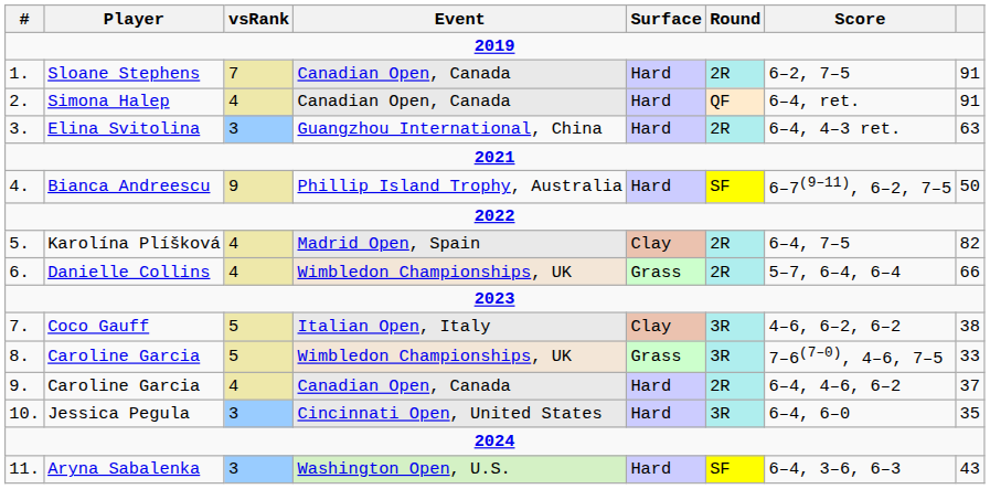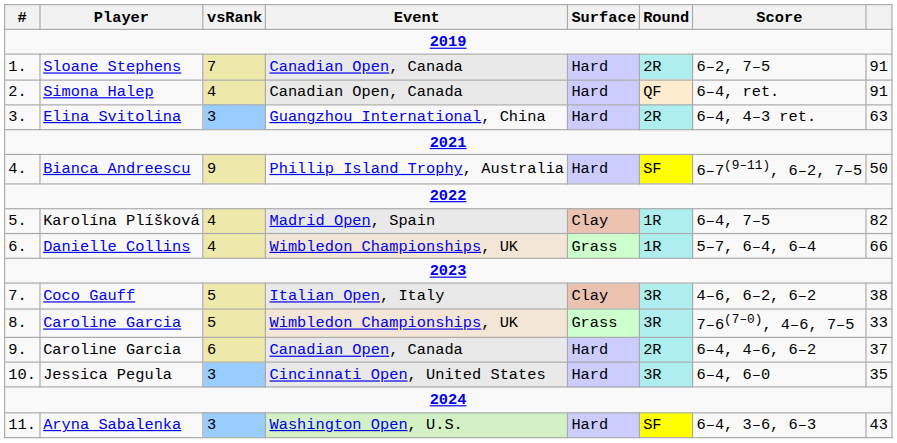 <table class="wikitable sortable">
 <tr>
 <th>#</th>
 <th>Player</th>
 <th>vsRank</th>
 <th>Event</th>
 <th>Surface</th>
 <th>Round</th>
 <th class="unsortable">Score</th>
 <th></th>
 </tr>
 <tr>
 <td colspan="10" style="text-align:center"><strong><a href='#'>2019</a></strong></td>
 </tr>
 <tr>
 <td>1.</td>
 <td> <a href='#'>Sloane Stephens</a></td>
 <td bgcolor="eee8aa">7</td>
 <td bgcolor="e9e9e9"><a href='#'>Canadian Open</a>, Canada</td>
 <td bgcolor="ccccff">Hard</td>
 <td style="background:#afeeee;">2R</td>
 <td>6–2, 7–5</td>
 <td>91</td>
 </tr>
 <tr>
 <td>2.</td>
 <td> <a href='#'>Simona Halep</a></td>
 <td bgcolor="eee8aa">4</td>
 <td bgcolor="e9e9e9">Canadian Open, Canada</td>
 <td bgcolor="ccccff">Hard</td>
 <td bgcolor="ffebcd">QF</td>
 <td>6–4, ret.</td>
 <td>91</td>
 </tr>
 <tr>
 <td>3.</td>
 <td> <a href='#'>Elina Svitolina</a></td>
 <td bgcolor="99ccff">3</td>
 <td><a href='#'>Guangzhou International</a>, China</td>
 <td bgcolor="ccccff">Hard</td>
 <td style="background:#afeeee;">2R</td>
 <td>6–4, 4–3 ret.</td>
 <td>63</td>
 </tr>
 <tr>
 <td colspan="10" align="center"><strong><a href='#'>2021</a></strong></td>
 </tr>
 <tr>
 <td>4.</td>
 <td> <a href='#'>Bianca Andreescu</a></td>
 <td bgcolor="eee8aa">9</td>
 <td><a href='#'>Phillip Island Trophy</a>, Australia</td>
 <td bgcolor="ccccff">Hard</td>
 <td bgcolor="yellow">SF</td>
 <td>6–7<sup>(9–11)</sup>, 6–2, 7–5</td>
 <td>50</td>
 </tr>
 <tr>
 <td colspan="10" align="center"><strong><a href='#'>2022</a></strong></td>
 </tr>
 <tr>
 <td>5.</td>
 <td> Karolína Plíšková</td>
 <td bgcolor="eee8AA">4</td>
 <td bgcolor="e9e9e9"><a href='#'>Madrid Open</a>, Spain</td>
 <td bgcolor="ebc2af">Clay</td>
-<td style="background:#afeeee;">2R</td>
+<td style="background:#afeeee;">1R</td>
 <td>6–4, 7–5</td>
 <td>82</td>
 </tr>
 <tr>
 <td>6.</td>
 <td> <a href='#'>Danielle Collins</a></td>
 <td bgcolor="eee8aa">4</td>
 <td style="background:#f3e6d7;"><a href='#'>Wimbledon Championships</a>, UK</td>
 <td bgcolor="#cfc">Grass</td>
-<td style="background:#afeeee;">2R</td>
+<td style="background:#afeeee;">1R</td>
 <td>5–7, 6–4, 6–4</td>
 <td>66</td>
 </tr>
 <tr>
 <td colspan="10" align="center"><strong><a href='#'>2023</a></strong></td>
 </tr>
 <tr>
 <td>7.</td>
 <td> <a href='#'>Coco Gauff</a></td>
 <td bgcolor=eee8aa>5</td>
 <td bgcolor=e9e9e9><a href='#'>Italian Open</a>, Italy</td>
 <td bgcolor=#ebc2af>Clay</td>
 <td style="background:#afeeee;">3R</td>
 <td>4–6, 6–2, 6–2</td>
 <td>38</td>
 </tr>
 <tr>
 <td>8.</td>
 <td> <a href='#'>Caroline Garcia</a></td>
 <td bgcolor=eee8aa>5</td>
 <td bgcolor=f3e6d7><a href='#'>Wimbledon Championships</a>, UK</td>
 <td bgcolor=#cfc>Grass</td>
 <td style="background:#afeeee;">3R</td>
 <td>7–6<sup>(7–0)</sup>, 4–6, 7–5</td>
 <td>33</td>
 </tr>
 <tr>
 <td>9.</td>
 <td> Caroline Garcia</td>
-<td bgcolor=eee8aa>4</td>
+<td bgcolor=eee8aa>6</td>
 <td bgcolor=e9e9e9><a href='#'>Canadian Open</a>, Canada</td>
 <td bgcolor=#ccf>Hard</td>
 <td style="background:#afeeee;">2R</td>
 <td>6–4, 4–6, 6–2</td>
 <td>37</td>
 </tr>
 <tr>
 <td>10.</td>
 <td> Jessica Pegula</td>
 <td bgcolor=#9cf>3</td>
 <td bgcolor=e9e9e9><a href='#'>Cincinnati Open</a>, United States</td>
 <td bgcolor=#ccf>Hard</td>
 <td style="background:#afeeee;">3R</td>
 <td>6–4, 6–0</td>
 <td>35</td>
 </tr>
 <tr>
 <td colspan="10" align="center"><strong><a href='#'>2024</a></strong></td>
 </tr>
 <tr>
 <td>11.</td>
 <td> <a href='#'>Aryna Sabalenka</a></td>
 <td bgcolor=99ccff>3</td>
 <td style="background:#d4f1c5;"><a href='#'>Washington Open</a>, U.S.</td>
 <td bgcolor=#ccf>Hard</td>
 <td bgcolor="yellow">SF</td>
 <td>6–4, 3–6, 6–3</td>
 <td>43</td>
 </tr>
 </table>
